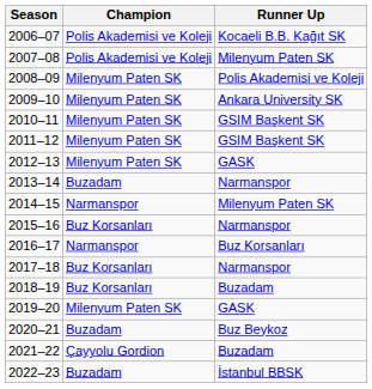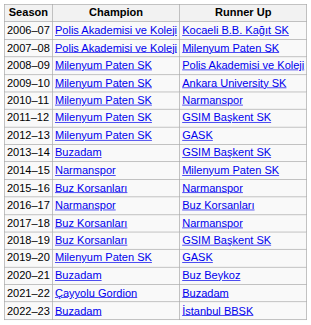 <table class="wikitable">
 <tr>
 <th>Season</th>
 <th>Champion</th>
 <th>Runner Up</th>
 </tr>
 <tr>
 <td>2006–07</td>
 <td><a href='#'>Polis Akademisi ve Koleji</a></td>
 <td><a href='#'>Kocaeli B.B. Kağıt SK</a></td>
 </tr>
 <tr>
 <td>2007–08</td>
 <td><a href='#'>Polis Akademisi ve Koleji</a></td>
 <td><a href='#'>Milenyum Paten SK</a></td>
 </tr>
 <tr>
 <td>2008–09</td>
 <td><a href='#'>Milenyum Paten SK</a></td>
 <td><a href='#'>Polis Akademisi ve Koleji</a></td>
 </tr>
 <tr>
 <td>2009–10</td>
 <td><a href='#'>Milenyum Paten SK</a></td>
 <td><a href='#'>Ankara University SK</a></td>
 </tr>
 <tr>
 <td>2010–11</td>
 <td><a href='#'>Milenyum Paten SK</a></td>
-<td><a href='#'>GSIM Başkent SK</a></td>
+<td><a href='#'>Narmanspor</a></td>
 </tr>
 <tr>
 <td>2011–12</td>
 <td><a href='#'>Milenyum Paten SK</a></td>
 <td><a href='#'>GSIM Başkent SK</a></td>
 </tr>
 <tr>
 <td>2012–13</td>
 <td><a href='#'>Milenyum Paten SK</a></td>
 <td><a href='#'>GASK</a></td>
 </tr>
 <tr>
 <td>2013–14</td>
 <td><a href='#'>Buzadam</a></td>
-<td><a href='#'>Narmanspor</a></td>
+<td><a href='#'>GSIM Başkent SK</a></td>
 </tr>
 <tr>
 <td>2014–15</td>
 <td><a href='#'>Narmanspor</a></td>
 <td><a href='#'>Milenyum Paten SK</a></td>
 </tr>
 <tr>
 <td>2015–16</td>
 <td><a href='#'>Buz Korsanları</a></td>
 <td><a href='#'>Narmanspor</a></td>
 </tr>
 <tr>
 <td>2016–17</td>
 <td><a href='#'>Narmanspor</a></td>
 <td><a href='#'>Buz Korsanları</a></td>
 </tr>
 <tr>
 <td>2017–18</td>
 <td><a href='#'>Buz Korsanları</a></td>
 <td><a href='#'>Narmanspor</a></td>
 </tr>
 <tr>
 <td>2018–19</td>
 <td><a href='#'>Buz Korsanları</a></td>
-<td><a href='#'>Buzadam</a></td>
+<td><a href='#'>GSIM Başkent SK</a></td>
 </tr>
 <tr>
 <td>2019–20</td>
 <td><a href='#'>Milenyum Paten SK</a></td>
 <td><a href='#'>GASK</a></td>
 </tr>
 <tr>
 <td>2020–21</td>
 <td><a href='#'>Buzadam</a></td>
 <td><a href='#'>Buz Beykoz</a></td>
 </tr>
 <tr>
 <td>2021–22</td>
 <td><a href='#'>Çayyolu Gordion</a></td>
 <td><a href='#'>Buzadam</a></td>
 </tr>
 <tr>
 <td>2022–23</td>
 <td><a href='#'>Buzadam</a></td>
 <td><a href='#'>İstanbul BBSK</a></td>
 </tr>
 </table>
